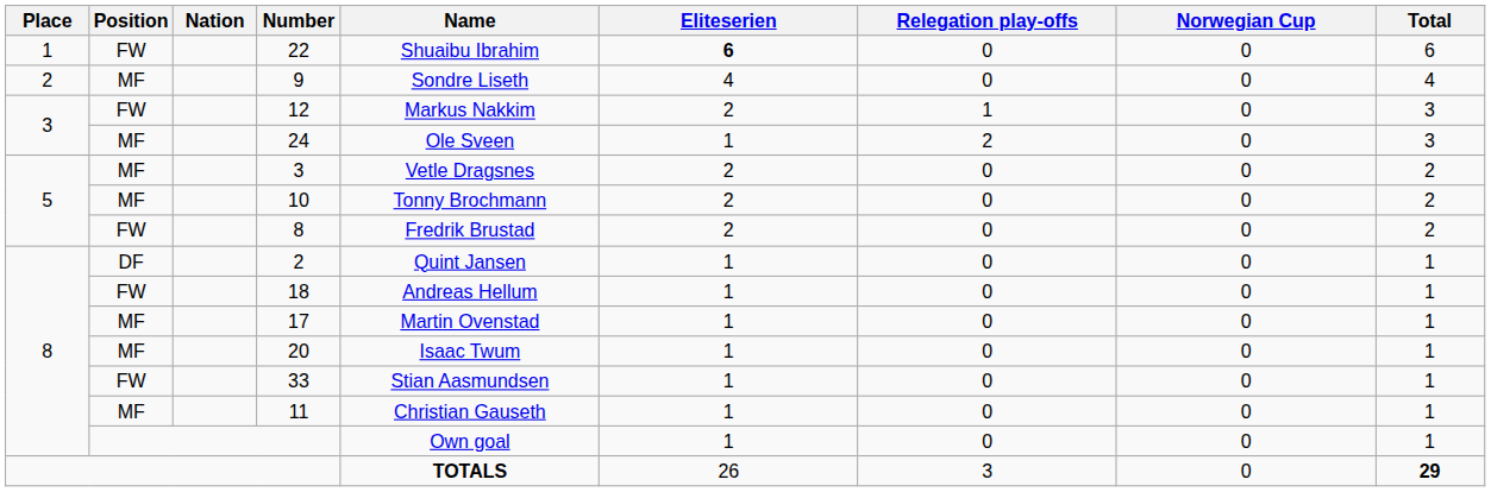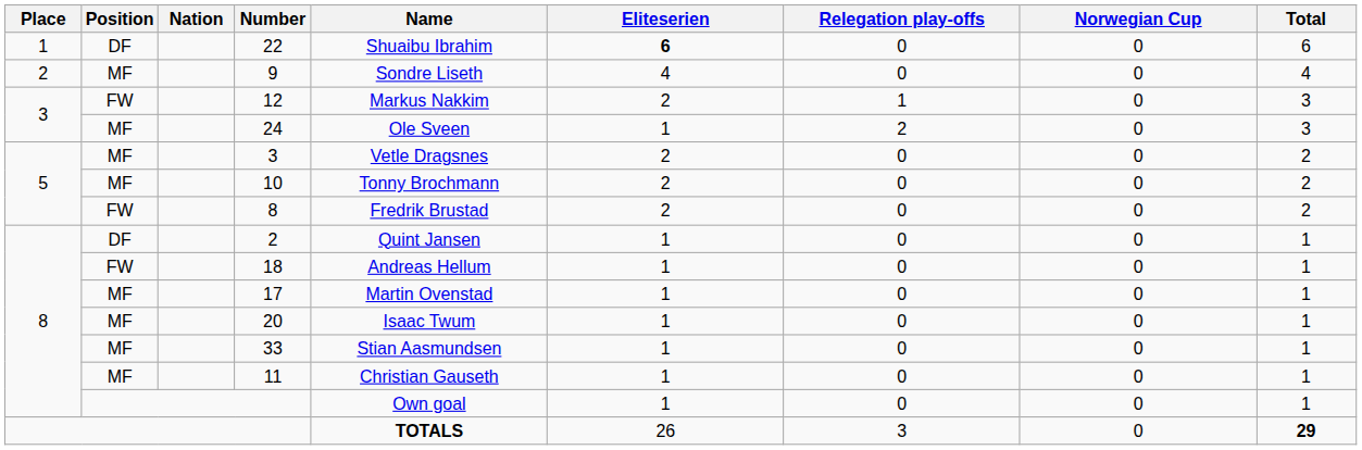 <table class="wikitable" style="font-size: 95%; text-align: center;">
 <tr>
 <th width=60>Place</th>
 <th width=60>Position</th>
 <th width=60>Nation</th>
 <th width=60>Number</th>
 <th width=200>Name</th>
 <th width=200><a href='#'>Eliteserien</a></th>
 <th width=200><a href='#'>Relegation play-offs</a></th>
 <th width=200><a href='#'>Norwegian Cup</a></th>
 <th width=80><strong>Total</strong></th>
 </tr>
 <tr>
 <td>1</td>
-<td>FW</td>
+<td>DF</td>
 <td></td>
 <td>22</td>
 <td><a href='#'>Shuaibu Ibrahim</a></td>
 <td><strong>6</strong></td>
 <td>0</td>
 <td>0</td>
 <td>6</td>
 </tr>
 <tr>
 <td>2</td>
 <td>MF</td>
 <td></td>
 <td>9</td>
 <td><a href='#'>Sondre Liseth</a></td>
 <td>4</td>
 <td>0</td>
 <td>0</td>
 <td>4</td>
 </tr>
 <tr>
 <td rowspan="2">3</td>
 <td>FW</td>
 <td></td>
 <td>12</td>
 <td><a href='#'>Markus Nakkim</a></td>
 <td>2</td>
 <td>1</td>
 <td>0</td>
 <td>3</td>
 </tr>
 <tr>
 <td>MF</td>
 <td></td>
 <td>24</td>
 <td><a href='#'>Ole Sveen</a></td>
 <td>1</td>
 <td>2</td>
 <td>0</td>
 <td>3</td>
 </tr>
 <tr>
 <td rowspan="3">5</td>
 <td>MF</td>
 <td></td>
 <td>3</td>
 <td><a href='#'>Vetle Dragsnes</a></td>
 <td>2</td>
 <td>0</td>
 <td>0</td>
 <td>2</td>
 </tr>
 <tr>
 <td>MF</td>
 <td></td>
 <td>10</td>
 <td><a href='#'>Tonny Brochmann</a></td>
 <td>2</td>
 <td>0</td>
 <td>0</td>
 <td>2</td>
 </tr>
 <tr>
 <td>FW</td>
 <td></td>
 <td>8</td>
 <td><a href='#'>Fredrik Brustad</a></td>
 <td>2</td>
 <td>0</td>
 <td>0</td>
 <td>2</td>
 </tr>
 <tr>
 <td rowspan="7">8</td>
 <td>DF</td>
 <td></td>
 <td>2</td>
 <td><a href='#'>Quint Jansen</a></td>
 <td>1</td>
 <td>0</td>
 <td>0</td>
 <td>1</td>
 </tr>
 <tr>
 <td>FW</td>
 <td></td>
 <td>18</td>
 <td><a href='#'>Andreas Hellum</a></td>
 <td>1</td>
 <td>0</td>
 <td>0</td>
 <td>1</td>
 </tr>
 <tr>
 <td>MF</td>
 <td></td>
 <td>17</td>
 <td><a href='#'>Martin Ovenstad</a></td>
 <td>1</td>
 <td>0</td>
 <td>0</td>
 <td>1</td>
 </tr>
 <tr>
 <td>MF</td>
 <td></td>
 <td>20</td>
 <td><a href='#'>Isaac Twum</a></td>
 <td>1</td>
 <td>0</td>
 <td>0</td>
 <td>1</td>
 </tr>
 <tr>
-<td>FW</td>
+<td>MF</td>
 <td></td>
 <td>33</td>
 <td><a href='#'>Stian Aasmundsen</a></td>
 <td>1</td>
 <td>0</td>
 <td>0</td>
 <td>1</td>
 </tr>
 <tr>
 <td>MF</td>
 <td></td>
 <td>11</td>
 <td><a href='#'>Christian Gauseth</a></td>
 <td>1</td>
 <td>0</td>
 <td>0</td>
 <td>1</td>
 </tr>
 <tr>
 <td colspan="3"></td>
 <td><a href='#'>Own goal</a></td>
 <td>1</td>
 <td>0</td>
 <td>0</td>
 <td>1</td>
 </tr>
 <tr>
 <td colspan="4"></td>
 <td><strong>TOTALS</strong></td>
 <td>26</td>
 <td>3</td>
 <td>0</td>
 <td><strong>29</strong></td>
 </tr>
 </table>
